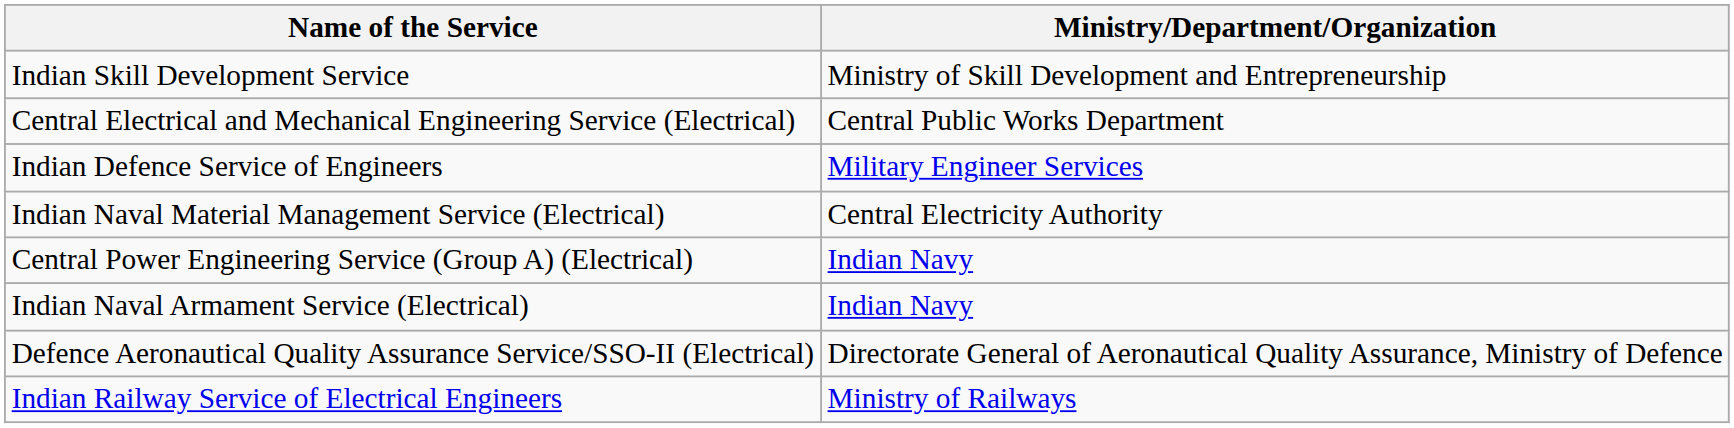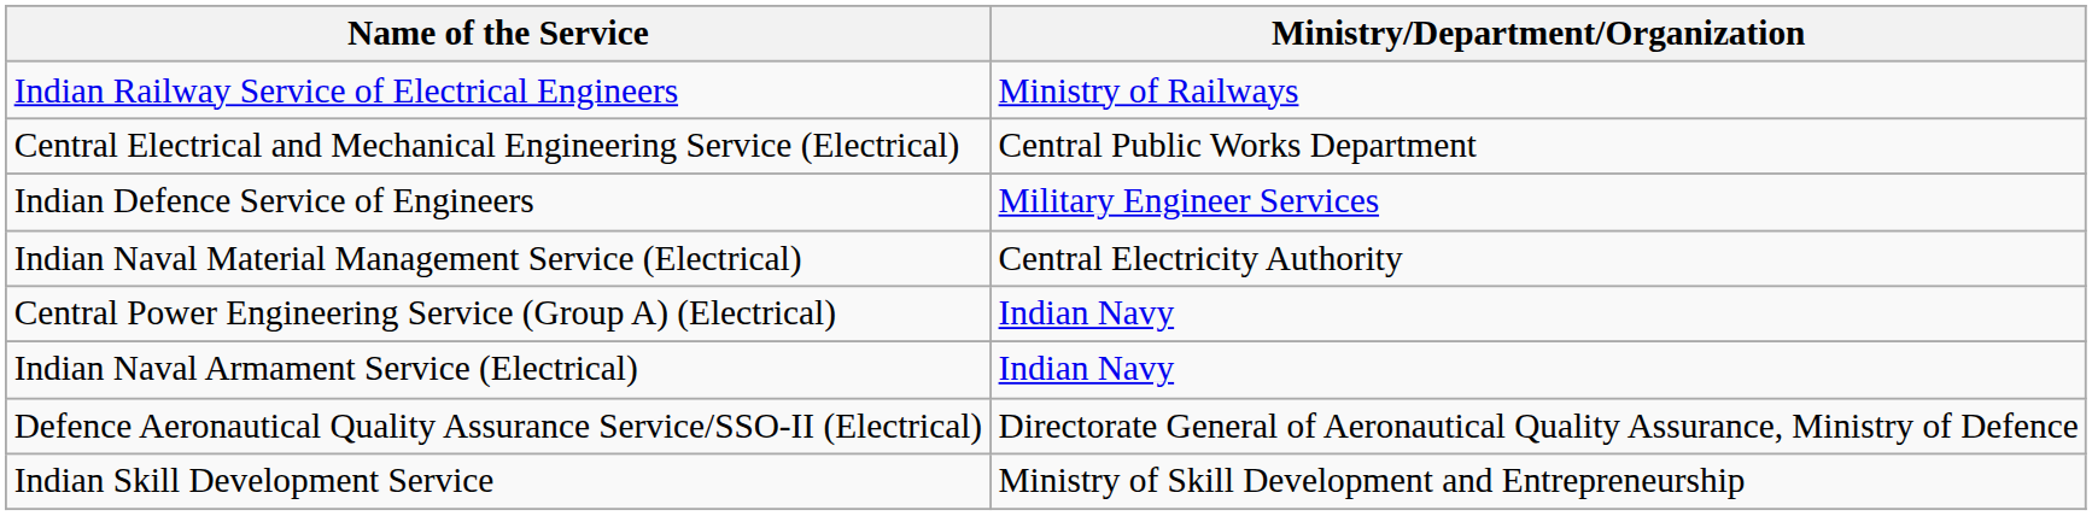 <table class="wikitable">
 <tr>
 <th>Name of the Service</th>
 <th>Ministry/Department/Organization</th>
 </tr>
 <tr>
-<td>Indian Skill Development Service</td>
-<td>Ministry of Skill Development and Entrepreneurship</td>
+<td><a href='#'>Indian Railway Service of Electrical Engineers</a></td>
+<td><a href='#'>Ministry of Railways</a></td>
 </tr>
 <tr>
 <td>Central Electrical and Mechanical Engineering Service (Electrical)</td>
 <td>Central Public Works Department</td>
 </tr>
 <tr>
 <td>Indian Defence Service of Engineers</td>
 <td><a href='#'>Military Engineer Services</a></td>
 </tr>
 <tr>
 <td>Indian Naval Material Management Service (Electrical)</td>
 <td>Central Electricity Authority</td>
 </tr>
 <tr>
 <td>Central Power Engineering Service (Group A) (Electrical)</td>
 <td><a href='#'>Indian Navy</a></td>
 </tr>
 <tr>
 <td>Indian Naval Armament Service (Electrical)</td>
 <td><a href='#'>Indian Navy</a></td>
 </tr>
 <tr>
 <td>Defence Aeronautical Quality Assurance Service/SSO‐II (Electrical)</td>
 <td>Directorate General of Aeronautical Quality Assurance, Ministry of Defence</td>
 </tr>
 <tr>
-<td><a href='#'>Indian Railway Service of Electrical Engineers</a></td>
-<td><a href='#'>Ministry of Railways</a></td>
+<td>Indian Skill Development Service</td>
+<td>Ministry of Skill Development and Entrepreneurship</td>
 </tr>
 </table>
